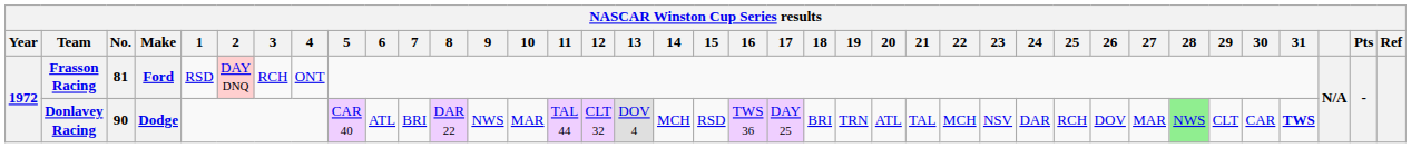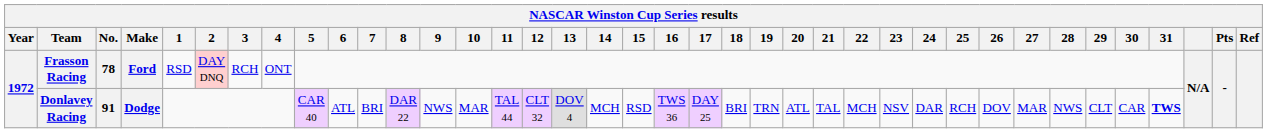 <table class="wikitable" style="text-align:center; font-size:75%">
 <tr>
 <th colspan=45><a href='#'>NASCAR Winston Cup Series</a> results</th>
 </tr>
 <tr>
 <th>Year</th>
 <th>Team</th>
 <th>No.</th>
 <th>Make</th>
 <th>1</th>
 <th>2</th>
 <th>3</th>
 <th>4</th>
 <th>5</th>
 <th>6</th>
 <th>7</th>
 <th>8</th>
 <th>9</th>
 <th>10</th>
 <th>11</th>
 <th>12</th>
 <th>13</th>
 <th>14</th>
 <th>15</th>
 <th>16</th>
 <th>17</th>
 <th>18</th>
 <th>19</th>
 <th>20</th>
 <th>21</th>
 <th>22</th>
 <th>23</th>
 <th>24</th>
 <th>25</th>
 <th>26</th>
 <th>27</th>
 <th>28</th>
 <th>29</th>
 <th>30</th>
 <th>31</th>
 <th></th>
 <th>Pts</th>
 <th>Ref</th>
 </tr>
 <tr>
 <th rowspan=2><a href='#'>1972</a></th>
 <th><a href='#'>Frasson Racing</a></th>
-<th>81</th>
+<th>78</th>
 <th><a href='#'>Ford</a></th>
 <td><a href='#'>RSD</a></td>
 <td style="background:#FFCFCF;"><a href='#'>DAY</a><br><small>DNQ</small></td>
 <td><a href='#'>RCH</a></td>
 <td><a href='#'>ONT</a></td>
 <td colspan=27></td>
 <th rowspan=2>N/A</th>
 <th rowspan=2>-</th>
 <th rowspan=2></th>
 </tr>
 <tr>
 <th><a href='#'>Donlavey Racing</a></th>
-<th>90</th>
+<th>91</th>
 <th><a href='#'>Dodge</a></th>
 <td colspan=4></td>
 <td style="background:#EFCFFF;"><a href='#'>CAR</a><br><small>40</small></td>
 <td><a href='#'>ATL</a></td>
 <td><a href='#'>BRI</a></td>
 <td style="background:#EFCFFF;"><a href='#'>DAR</a><br><small>22</small></td>
 <td><a href='#'>NWS</a></td>
 <td><a href='#'>MAR</a></td>
 <td style="background:#EFCFFF;"><a href='#'>TAL</a><br><small>44</small></td>
 <td style="background:#EFCFFF;"><a href='#'>CLT</a><br><small>32</small></td>
 <td style="background:#DFDFDF;"><a href='#'>DOV</a><br><small>4</small></td>
 <td><a href='#'>MCH</a></td>
 <td><a href='#'>RSD</a></td>
 <td style="background:#EFCFFF;"><a href='#'>TWS</a><br><small>36</small></td>
 <td style="background:#EFCFFF;"><a href='#'>DAY</a><br><small>25</small></td>
 <td><a href='#'>BRI</a></td>
 <td><a href='#'>TRN</a></td>
 <td><a href='#'>ATL</a></td>
 <td><a href='#'>TAL</a></td>
 <td><a href='#'>MCH</a></td>
 <td><a href='#'>NSV</a></td>
 <td><a href='#'>DAR</a></td>
 <td><a href='#'>RCH</a></td>
 <td><a href='#'>DOV</a></td>
 <td><a href='#'>MAR</a></td>
-<td style="background: lightgreen;"><a href='#'>NWS</a></td>
+<td><a href='#'>NWS</a></td>
 <td><a href='#'>CLT</a></td>
 <td><a href='#'>CAR</a></td>
 <td><strong><a href='#'>TWS</a></strong></td>
 </tr>
 </table>
